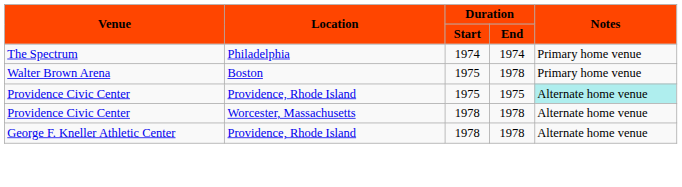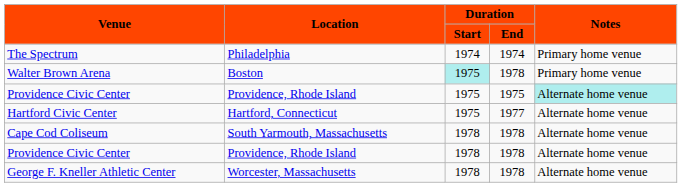 <table class="wikitable" style="text-align:left">
 <tr>
 <th style="background:#FF4500;" rowspan="2" width="275px">Venue</th>
 <th style="background:#FF4500;" rowspan="2" width="275px">Location</th>
 <th style="background:#FF4500;" colspan="2">Duration</th>
 <th style="background:#FF4500;" rowspan="2" width="175px">Notes</th>
 </tr>
 <tr>
 <th style="background:#FF4500;" width="50px">Start</th>
 <th style="background:#FF4500;" width="50px">End</th>
 </tr>
 <tr>
 <td><a href='#'>The Spectrum</a></td>
 <td><a href='#'>Philadelphia</a></td>
 <td align="center">1974</td>
 <td align="center">1974</td>
 <td>Primary home venue</td>
 </tr>
 <tr>
 <td><a href='#'>Walter Brown Arena</a></td>
 <td><a href='#'>Boston</a></td>
-<td align="center">1975</td>
+<td align="center" style="background: paleturquoise;">1975</td>
 <td align="center">1978</td>
 <td>Primary home venue</td>
 </tr>
 <tr>
 <td><a href='#'>Providence Civic Center</a></td>
 <td><a href='#'>Providence, Rhode Island</a></td>
 <td align="center">1975</td>
 <td align="center">1975</td>
 <td style="background: paleturquoise;">Alternate home venue</td>
 </tr>
 <tr>
+<td><a href='#'>Hartford Civic Center</a></td>
+<td><a href='#'>Hartford, Connecticut</a></td>
+<td align="center">1975</td>
+<td align="center">1977</td>
+<td>Alternate home venue</td>
+</tr>
+<tr>
+<td><a href='#'>Cape Cod Coliseum</a></td>
+<td><a href='#'>South Yarmouth, Massachusetts</a></td>
+<td align="center">1978</td>
+<td align="center">1978</td>
+<td>Alternate home venue</td>
+</tr>
+<tr>
 <td><a href='#'>Providence Civic Center</a></td>
-<td><a href='#'>Worcester, Massachusetts</a></td>
+<td><a href='#'>Providence, Rhode Island</a></td>
 <td align="center">1978</td>
 <td align="center">1978</td>
 <td>Alternate home venue</td>
 </tr>
 <tr>
 <td><a href='#'>George F. Kneller Athletic Center</a></td>
-<td><a href='#'>Providence, Rhode Island</a></td>
+<td><a href='#'>Worcester, Massachusetts</a></td>
 <td align="center">1978</td>
 <td align="center">1978</td>
 <td>Alternate home venue</td>
 </tr>
 </table>
